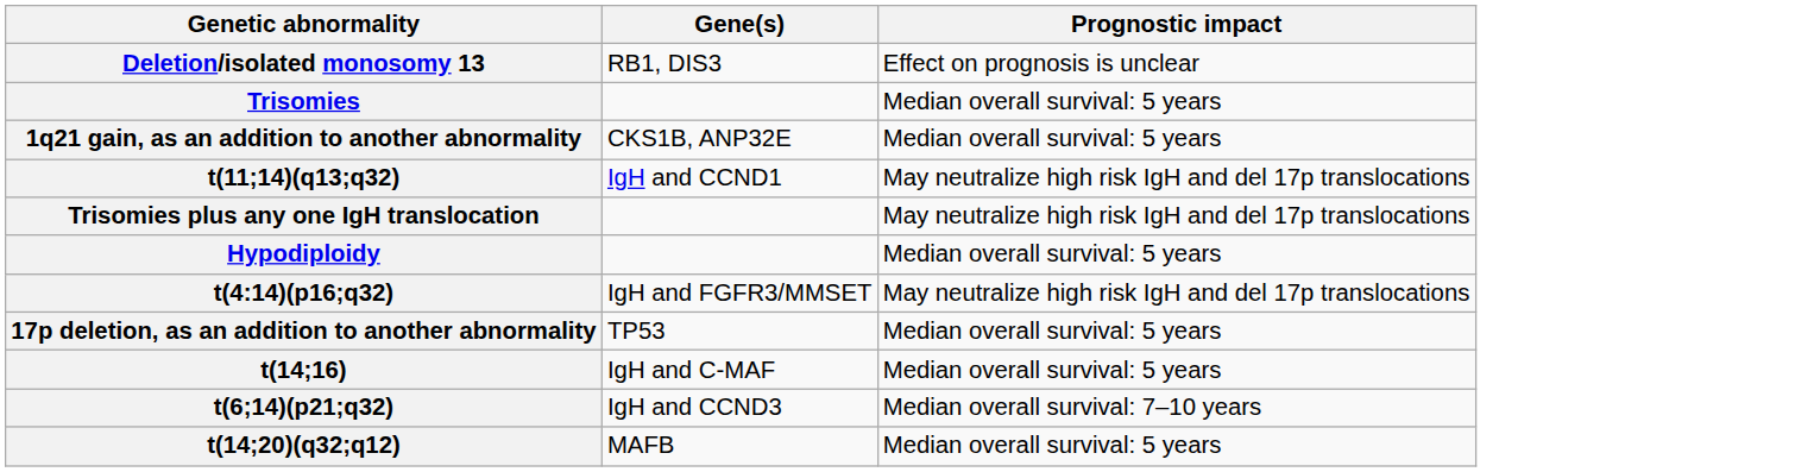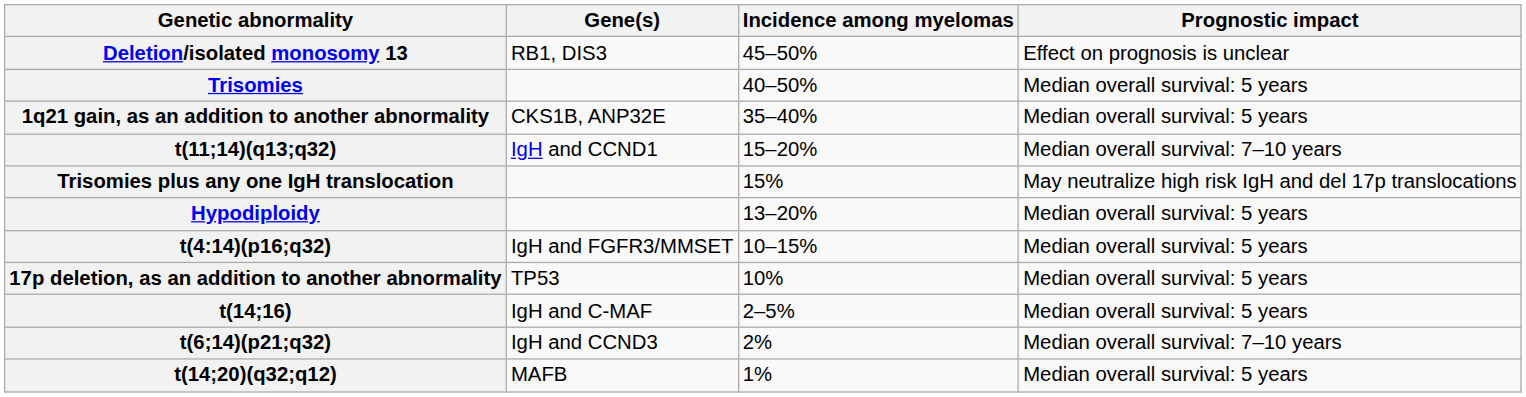 <table class=wikitable>
 <tr>
 <th>Genetic abnormality</th>
 <th>Gene(s)</th>
+<th>Incidence among myelomas</th>
 <th>Prognostic impact</th>
 </tr>
 <tr>
 <th><a href='#'>Deletion</a>/isolated <a href='#'>monosomy</a> 13</th>
 <td>RB1, DIS3</td>
+<td>45–50%</td>
 <td>Effect on prognosis is unclear</td>
 </tr>
 <tr>
 <th><a href='#'>Trisomies</a></th>
 <td></td>
+<td>40–50%</td>
 <td>Median overall survival: 5 years</td>
 </tr>
 <tr>
 <th>1q21 gain, as an addition to another abnormality</th>
 <td>CKS1B, ANP32E</td>
+<td>35–40%</td>
 <td>Median overall survival: 5 years</td>
 </tr>
 <tr>
 <th>t(11;14)(q13;q32)</th>
 <td><a href='#'>IgH</a> and CCND1</td>
-<td>May neutralize high risk IgH and del 17p translocations</td>
+<td>15–20%</td>
+<td>Median overall survival: 7–10 years</td>
 </tr>
 <tr>
 <th>Trisomies plus any one IgH translocation</th>
 <td></td>
+<td>15%</td>
 <td>May neutralize high risk IgH and del 17p translocations</td>
 </tr>
 <tr>
 <th><a href='#'>Hypodiploidy</a></th>
 <td></td>
+<td>13–20%</td>
 <td>Median overall survival: 5 years</td>
 </tr>
 <tr>
 <th>t(4:14)(p16;q32)</th>
 <td>IgH and FGFR3/MMSET</td>
-<td>May neutralize high risk IgH and del 17p translocations</td>
+<td>10–15%</td>
+<td>Median overall survival: 5 years</td>
 </tr>
 <tr>
 <th>17p deletion, as an addition to another abnormality</th>
 <td>TP53</td>
+<td>10%</td>
 <td>Median overall survival: 5 years</td>
 </tr>
 <tr>
 <th>t(14;16)</th>
 <td>IgH and C-MAF</td>
+<td>2–5%</td>
 <td>Median overall survival: 5 years</td>
 </tr>
 <tr>
 <th>t(6;14)(p21;q32)</th>
 <td>IgH and CCND3</td>
+<td>2%</td>
 <td>Median overall survival: 7–10 years</td>
 </tr>
 <tr>
 <th>t(14;20)(q32;q12)</th>
 <td>MAFB</td>
+<td>1%</td>
 <td>Median overall survival: 5 years</td>
 </tr>
 </table>
